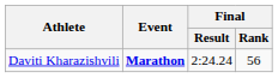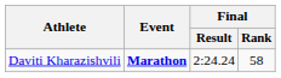 <table class=wikitable style=font-size:90%>
 <tr>
 <th rowspan=2>Athlete</th>
 <th rowspan=2>Event</th>
 <th colspan=2>Final</th>
 </tr>
 <tr style=font-size:95%>
 <th>Result</th>
 <th>Rank</th>
 </tr>
 <tr align=center>
 <td align=left><a href='#'>Daviti Kharazishvili</a></td>
 <td align=left><strong><a href='#'>Marathon</a></strong></td>
 <td>2:24.24</td>
-<td>56</td>
+<td>58</td>
 </tr>
 </table>
